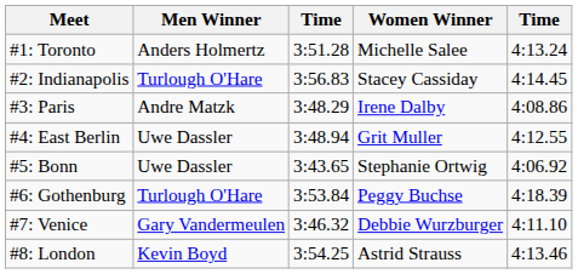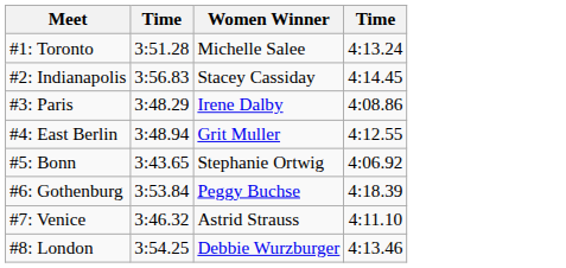 <table class=wikitable>
 <tr>
 <th>Meet</th>
-<th>Men Winner</th>
 <th>Time</th>
 <th>Women Winner</th>
 <th>Time</th>
 </tr>
 <tr>
 <td>#1: Toronto</td>
-<td> Anders Holmertz</td>
 <td align=center>3:51.28</td>
 <td> Michelle Salee</td>
 <td align="center">4:13.24</td>
 </tr>
 <tr>
 <td>#2: Indianapolis</td>
-<td> <a href='#'>Turlough O'Hare</a></td>
 <td align=center>3:56.83</td>
 <td> Stacey Cassiday</td>
 <td align="center">4:14.45</td>
 </tr>
 <tr>
 <td>#3: Paris</td>
-<td> Andre Matzk</td>
 <td align=center>3:48.29</td>
 <td> <a href='#'>Irene Dalby</a></td>
 <td align=center>4:08.86</td>
 </tr>
 <tr>
 <td>#4: East Berlin</td>
-<td> Uwe Dassler</td>
 <td align=center>3:48.94</td>
 <td> <a href='#'>Grit Muller</a></td>
 <td align=center>4:12.55</td>
 </tr>
 <tr>
 <td>#5: Bonn</td>
-<td> Uwe Dassler</td>
 <td align=center>3:43.65</td>
 <td> Stephanie Ortwig</td>
 <td align=center>4:06.92</td>
 </tr>
 <tr>
 <td>#6: Gothenburg</td>
-<td> <a href='#'>Turlough O'Hare</a></td>
 <td align=center>3:53.84</td>
 <td> <a href='#'>Peggy Buchse</a></td>
 <td align=center>4:18.39</td>
 </tr>
 <tr>
 <td>#7: Venice</td>
-<td> <a href='#'>Gary Vandermeulen</a></td>
 <td align=center>3:46.32</td>
-<td> <a href='#'>Debbie Wurzburger</a></td>
+<td> Astrid Strauss</td>
 <td align=center>4:11.10</td>
 </tr>
 <tr>
 <td>#8: London</td>
-<td> <a href='#'>Kevin Boyd</a></td>
 <td align=center>3:54.25</td>
-<td> Astrid Strauss</td>
+<td> <a href='#'>Debbie Wurzburger</a></td>
 <td align=center>4:13.46</td>
 </tr>
 </table>
